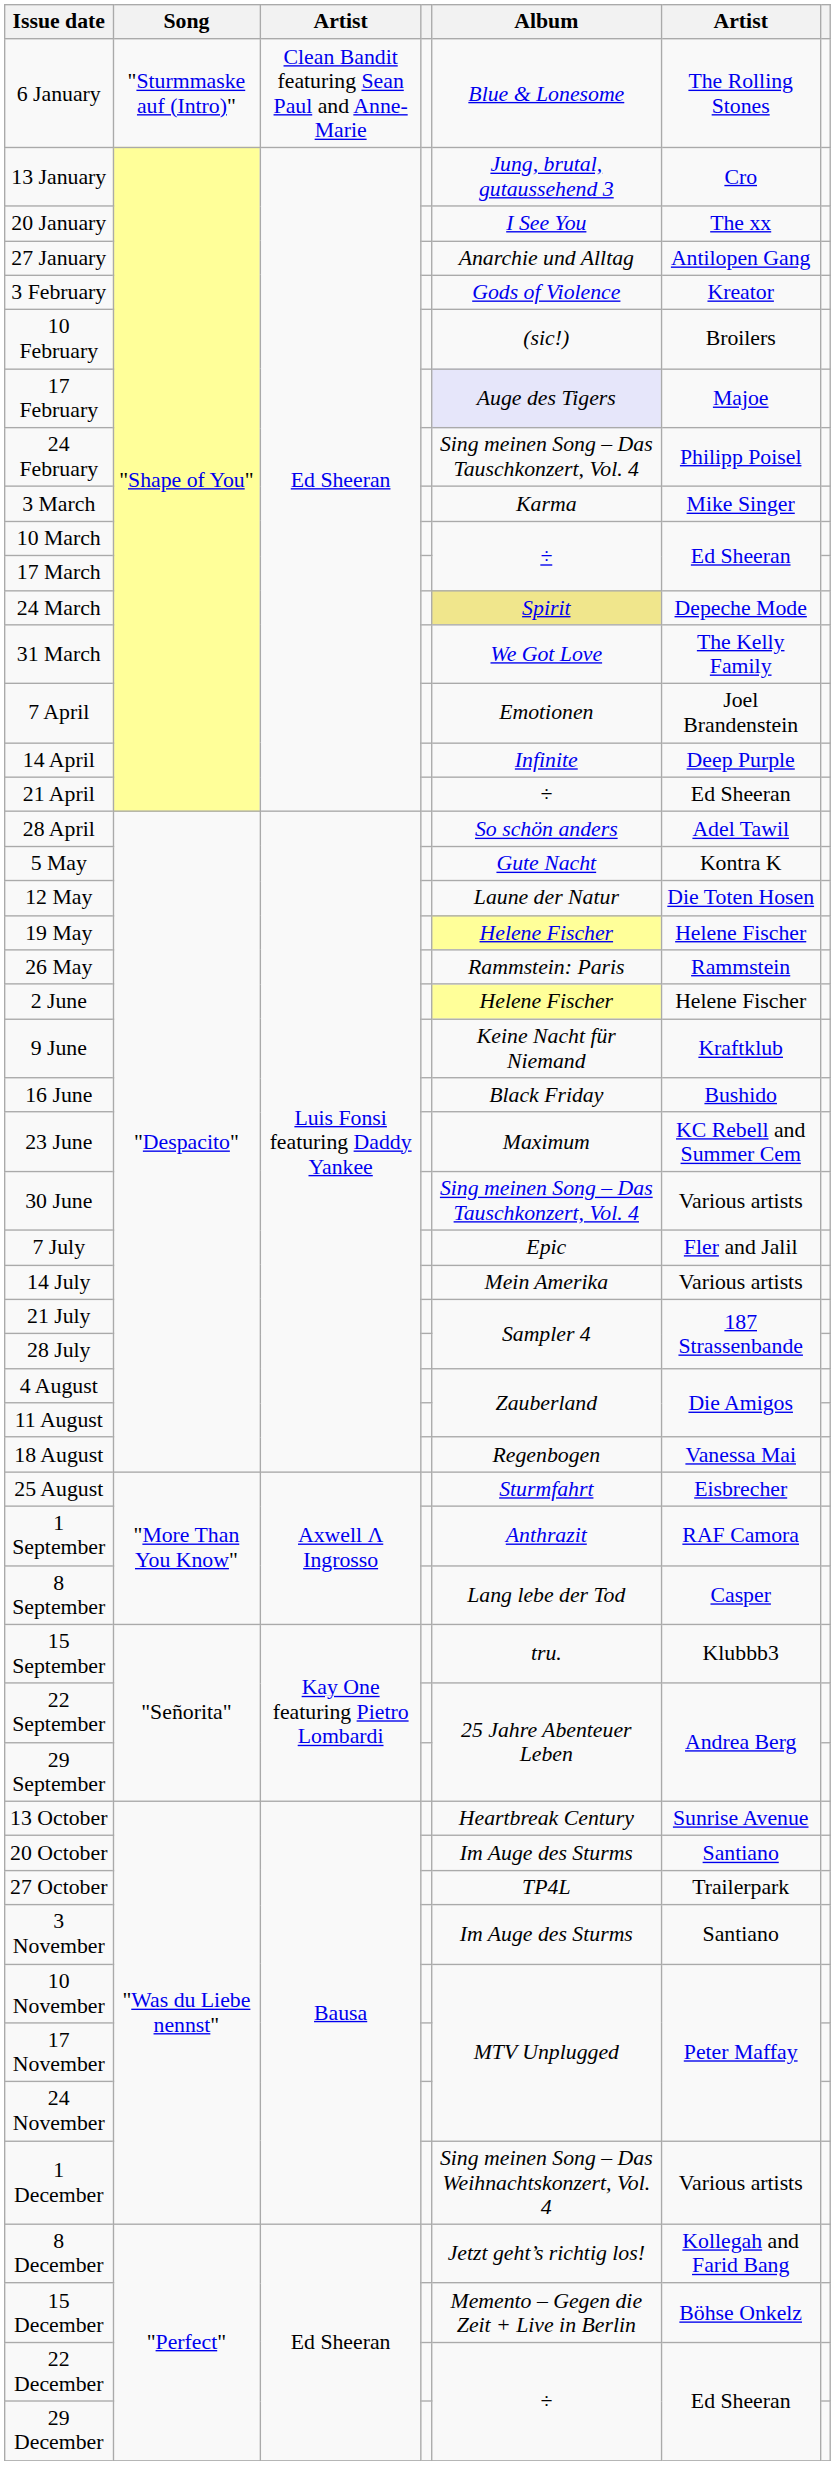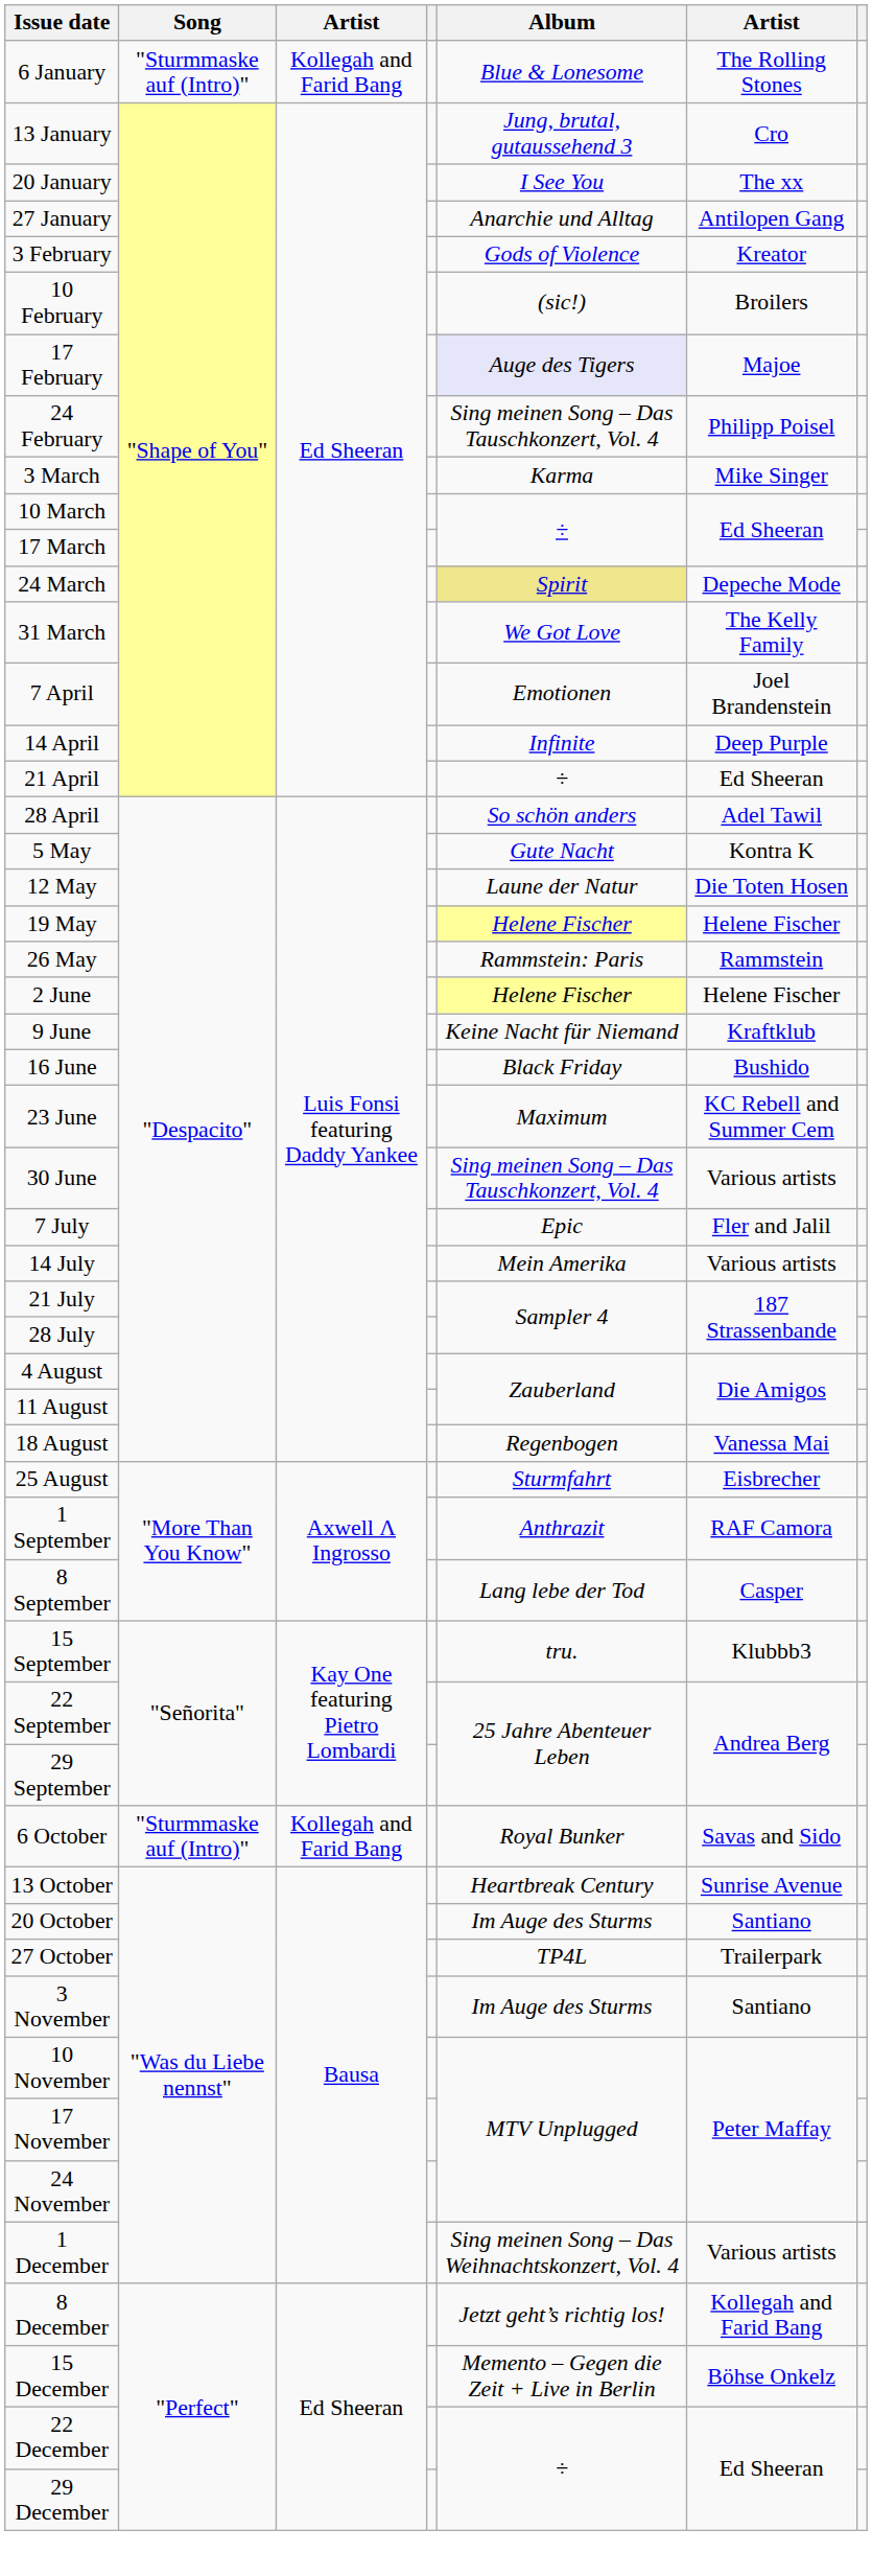 <table class="wikitable plainrowheaders" style="text-align:center">
 <tr>
 <th scope="col">Issue date</th>
 <th scope="col">Song</th>
 <th scope="col">Artist</th>
 <th scope="col"></th>
 <th scope="col">Album</th>
 <th scope="col">Artist</th>
 <th scope="col"></th>
 </tr>
 <tr>
 <td scope="row">6 January</td>
 <td>"<a href='#'>Sturmmaske auf (Intro)</a>"</td>
-<td><a href='#'>Clean Bandit</a> featuring <a href='#'>Sean Paul</a> and <a href='#'>Anne-Marie</a></td>
+<td><a href='#'>Kollegah</a> and <a href='#'>Farid Bang</a></td>
 <td></td>
 <td><em><a href='#'>Blue & Lonesome</a></em></td>
 <td><a href='#'>The Rolling Stones</a></td>
 <td></td>
 </tr>
 <tr>
 <td scope="row">13 January</td>
 <td bgcolor=#FFFF99 rowspan="15">"<a href='#'>Shape of You</a>" </td>
 <td rowspan="15"><a href='#'>Ed Sheeran</a></td>
 <td></td>
 <td><em><a href='#'>Jung, brutal, gutaussehend 3</a></em></td>
 <td><a href='#'>Cro</a></td>
 <td></td>
 </tr>
 <tr>
 <td scope="row">20 January</td>
 <td></td>
 <td><em><a href='#'>I See You</a></em></td>
 <td><a href='#'>The xx</a></td>
 <td></td>
 </tr>
 <tr>
 <td scope="row">27 January</td>
 <td></td>
 <td><em>Anarchie und Alltag</em></td>
 <td><a href='#'>Antilopen Gang</a></td>
 <td></td>
 </tr>
 <tr>
 <td scope="row">3 February</td>
 <td></td>
 <td><em><a href='#'>Gods of Violence</a></em></td>
 <td><a href='#'>Kreator</a></td>
 <td></td>
 </tr>
 <tr>
 <td scope="row">10 February</td>
 <td></td>
 <td><em>(sic!)</em></td>
 <td>Broilers</td>
 <td></td>
 </tr>
 <tr>
 <td scope="row">17 February</td>
 <td></td>
 <td style="background: lavender;"><em>Auge des Tigers</em></td>
 <td><a href='#'>Majoe</a></td>
 <td></td>
 </tr>
 <tr>
 <td scope="row">24 February</td>
 <td></td>
 <td><em>Sing meinen Song – Das Tauschkonzert, Vol. 4</em></td>
 <td><a href='#'>Philipp Poisel</a></td>
 <td></td>
 </tr>
 <tr>
 <td scope="row">3 March</td>
 <td></td>
 <td><em>Karma</em></td>
 <td><a href='#'>Mike Singer</a></td>
 <td></td>
 </tr>
 <tr>
 <td scope="row">10 March</td>
 <td></td>
 <td rowspan="2"><em><a href='#'>÷</a></em></td>
 <td rowspan="2"><a href='#'>Ed Sheeran</a></td>
 <td></td>
 </tr>
 <tr>
 <td scope="row">17 March</td>
 <td></td>
 <td></td>
 </tr>
 <tr>
 <td scope="row">24 March</td>
 <td></td>
 <td style="background: khaki;"><em><a href='#'>Spirit</a></em></td>
 <td><a href='#'>Depeche Mode</a></td>
 <td></td>
 </tr>
 <tr>
 <td scope="row">31 March</td>
 <td></td>
 <td><em><a href='#'>We Got Love</a></em></td>
 <td><a href='#'>The Kelly Family</a></td>
 <td></td>
 </tr>
 <tr>
 <td scope="row">7 April</td>
 <td></td>
 <td><em>Emotionen</em></td>
 <td>Joel Brandenstein</td>
 <td></td>
 </tr>
 <tr>
 <td scope="row">14 April</td>
 <td></td>
 <td><em><a href='#'>Infinite</a></em></td>
 <td><a href='#'>Deep Purple</a></td>
 <td></td>
 </tr>
 <tr>
 <td scope="row">21 April</td>
 <td></td>
 <td><em>÷</em></td>
 <td>Ed Sheeran</td>
 <td></td>
 </tr>
 <tr>
 <td scope="row">28 April</td>
 <td rowspan="17">"<a href='#'>Despacito</a>"</td>
 <td rowspan="17"><a href='#'>Luis Fonsi</a> featuring <a href='#'>Daddy Yankee</a></td>
 <td></td>
 <td><em><a href='#'>So schön anders</a></em></td>
 <td><a href='#'>Adel Tawil</a></td>
 <td></td>
 </tr>
 <tr>
 <td scope="row">5 May</td>
 <td></td>
 <td><em><a href='#'>Gute Nacht</a></em></td>
 <td>Kontra K</td>
 <td></td>
 </tr>
 <tr>
 <td scope="row">12 May</td>
 <td></td>
 <td><em>Laune der Natur</em></td>
 <td><a href='#'>Die Toten Hosen</a></td>
 <td></td>
 </tr>
 <tr>
 <td scope="row">19 May</td>
 <td></td>
 <td bgcolor=#FFFF99><em><a href='#'>Helene Fischer</a></em> </td>
 <td><a href='#'>Helene Fischer</a></td>
 <td></td>
 </tr>
 <tr>
 <td scope="row">26 May</td>
 <td></td>
 <td><em>Rammstein: Paris</em></td>
 <td><a href='#'>Rammstein</a></td>
 <td></td>
 </tr>
 <tr>
 <td scope="row">2 June</td>
 <td></td>
 <td bgcolor=#FFFF99><em>Helene Fischer</em> </td>
 <td>Helene Fischer</td>
 <td></td>
 </tr>
 <tr>
 <td scope="row">9 June</td>
 <td></td>
 <td><em>Keine Nacht für Niemand</em></td>
 <td><a href='#'>Kraftklub</a></td>
 <td></td>
 </tr>
 <tr>
 <td scope="row">16 June</td>
 <td></td>
 <td><em>Black Friday</em></td>
 <td><a href='#'>Bushido</a></td>
 <td></td>
 </tr>
 <tr>
 <td scope="row">23 June</td>
 <td></td>
 <td><em>Maximum</em></td>
 <td><a href='#'>KC Rebell</a> and <a href='#'>Summer Cem</a></td>
 <td></td>
 </tr>
 <tr>
 <td scope="row">30 June</td>
 <td></td>
 <td><em><a href='#'>Sing meinen Song – Das Tauschkonzert, Vol. 4</a></em></td>
 <td>Various artists</td>
 <td></td>
 </tr>
 <tr>
 <td scope="row">7 July</td>
 <td></td>
 <td><em>Epic</em></td>
 <td><a href='#'>Fler</a> and Jalil</td>
 <td></td>
 </tr>
 <tr>
 <td scope="row">14 July</td>
 <td></td>
 <td><em>Mein Amerika</em></td>
 <td>Various artists</td>
 <td></td>
 </tr>
 <tr>
 <td scope="row">21 July</td>
 <td></td>
 <td rowspan="2"><em>Sampler 4</em></td>
 <td rowspan="2"><a href='#'>187 Strassenbande</a></td>
 <td></td>
 </tr>
 <tr>
 <td scope="row">28 July</td>
 <td></td>
 <td></td>
 </tr>
 <tr>
 <td scope="row">4 August</td>
 <td></td>
 <td rowspan="2"><em>Zauberland</em></td>
 <td rowspan="2"><a href='#'>Die Amigos</a></td>
 <td></td>
 </tr>
 <tr>
 <td scope="row">11 August</td>
 <td></td>
 <td></td>
 </tr>
 <tr>
 <td scope="row">18 August</td>
 <td></td>
 <td><em>Regenbogen</em></td>
 <td><a href='#'>Vanessa Mai</a></td>
 <td></td>
 </tr>
 <tr>
 <td scope="row">25 August</td>
 <td rowspan="3">"<a href='#'>More Than You Know</a>"</td>
 <td rowspan="3"><a href='#'>Axwell Λ Ingrosso</a></td>
 <td></td>
 <td><em><a href='#'>Sturmfahrt</a></em></td>
 <td><a href='#'>Eisbrecher</a></td>
 <td></td>
 </tr>
 <tr>
 <td scope="row">1 September</td>
 <td></td>
 <td><em><a href='#'>Anthrazit</a></em></td>
 <td><a href='#'>RAF Camora</a></td>
 <td></td>
 </tr>
 <tr>
 <td scope="row">8 September</td>
 <td></td>
 <td><em>Lang lebe der Tod</em></td>
 <td><a href='#'>Casper</a></td>
 <td></td>
 </tr>
 <tr>
 <td scope="row">15 September</td>
 <td rowspan="3">"Señorita"</td>
 <td rowspan="3"><a href='#'>Kay One</a> featuring <a href='#'>Pietro Lombardi</a></td>
 <td></td>
 <td><em>tru.</em></td>
 <td>Klubbb3</td>
 <td></td>
 </tr>
 <tr>
 <td scope="row">22 September</td>
 <td></td>
 <td rowspan="2"><em>25 Jahre Abenteuer Leben</em></td>
 <td rowspan="2"><a href='#'>Andrea Berg</a></td>
 <td></td>
 </tr>
 <tr>
 <td scope="row">29 September</td>
 <td></td>
 <td></td>
 </tr>
 <tr>
+<td scope="row">6 October</td>
+<td>"<a href='#'>Sturmmaske auf (Intro)</a>"</td>
+<td><a href='#'>Kollegah</a> and <a href='#'>Farid Bang</a></td>
+<td></td>
+<td><em>Royal Bunker</em></td>
+<td><a href='#'>Savas</a> and <a href='#'>Sido</a></td>
+<td></td>
+</tr>
+<tr>
 <td scope="row">13 October</td>
 <td rowspan="8">"<a href='#'>Was du Liebe nennst</a>"</td>
 <td rowspan="8"><a href='#'>Bausa</a></td>
 <td></td>
 <td><em>Heartbreak Century</em></td>
 <td><a href='#'>Sunrise Avenue</a></td>
 <td></td>
 </tr>
 <tr>
 <td scope="row">20 October</td>
 <td></td>
 <td><em>Im Auge des Sturms</em></td>
 <td><a href='#'>Santiano</a></td>
 <td></td>
 </tr>
 <tr>
 <td scope="row">27 October</td>
 <td></td>
 <td><em>TP4L</em></td>
 <td>Trailerpark</td>
 <td></td>
 </tr>
 <tr>
 <td scope="row">3 November</td>
 <td></td>
 <td><em>Im Auge des Sturms</em></td>
 <td>Santiano</td>
 <td></td>
 </tr>
 <tr>
 <td scope="row">10 November</td>
 <td></td>
 <td rowspan="3"><em>MTV Unplugged</em></td>
 <td rowspan="3"><a href='#'>Peter Maffay</a></td>
 <td></td>
 </tr>
 <tr>
 <td scope="row">17 November</td>
 <td></td>
 <td></td>
 </tr>
 <tr>
 <td scope="row">24 November</td>
 <td></td>
 <td></td>
 </tr>
 <tr>
 <td scope="row">1 December</td>
 <td></td>
 <td><em>Sing meinen Song – Das Weihnachtskonzert, Vol. 4</em></td>
 <td>Various artists</td>
 <td></td>
 </tr>
 <tr>
 <td scope="row">8 December</td>
 <td rowspan="4">"<a href='#'>Perfect</a>"</td>
 <td rowspan="4">Ed Sheeran</td>
 <td></td>
 <td><em>Jetzt geht’s richtig los!</em></td>
 <td><a href='#'>Kollegah</a> and <a href='#'>Farid Bang</a></td>
 <td></td>
 </tr>
 <tr>
 <td scope="row">15 December</td>
 <td></td>
 <td><em>Memento – Gegen die Zeit + Live in Berlin</em></td>
 <td><a href='#'>Böhse Onkelz</a></td>
 <td></td>
 </tr>
 <tr>
 <td scope="row">22 December</td>
 <td></td>
 <td rowspan="2"><em>÷</em></td>
 <td rowspan="2">Ed Sheeran</td>
 <td></td>
 </tr>
 <tr>
 <td scope="row">29 December</td>
 <td></td>
 <td></td>
 </tr>
 </table>
